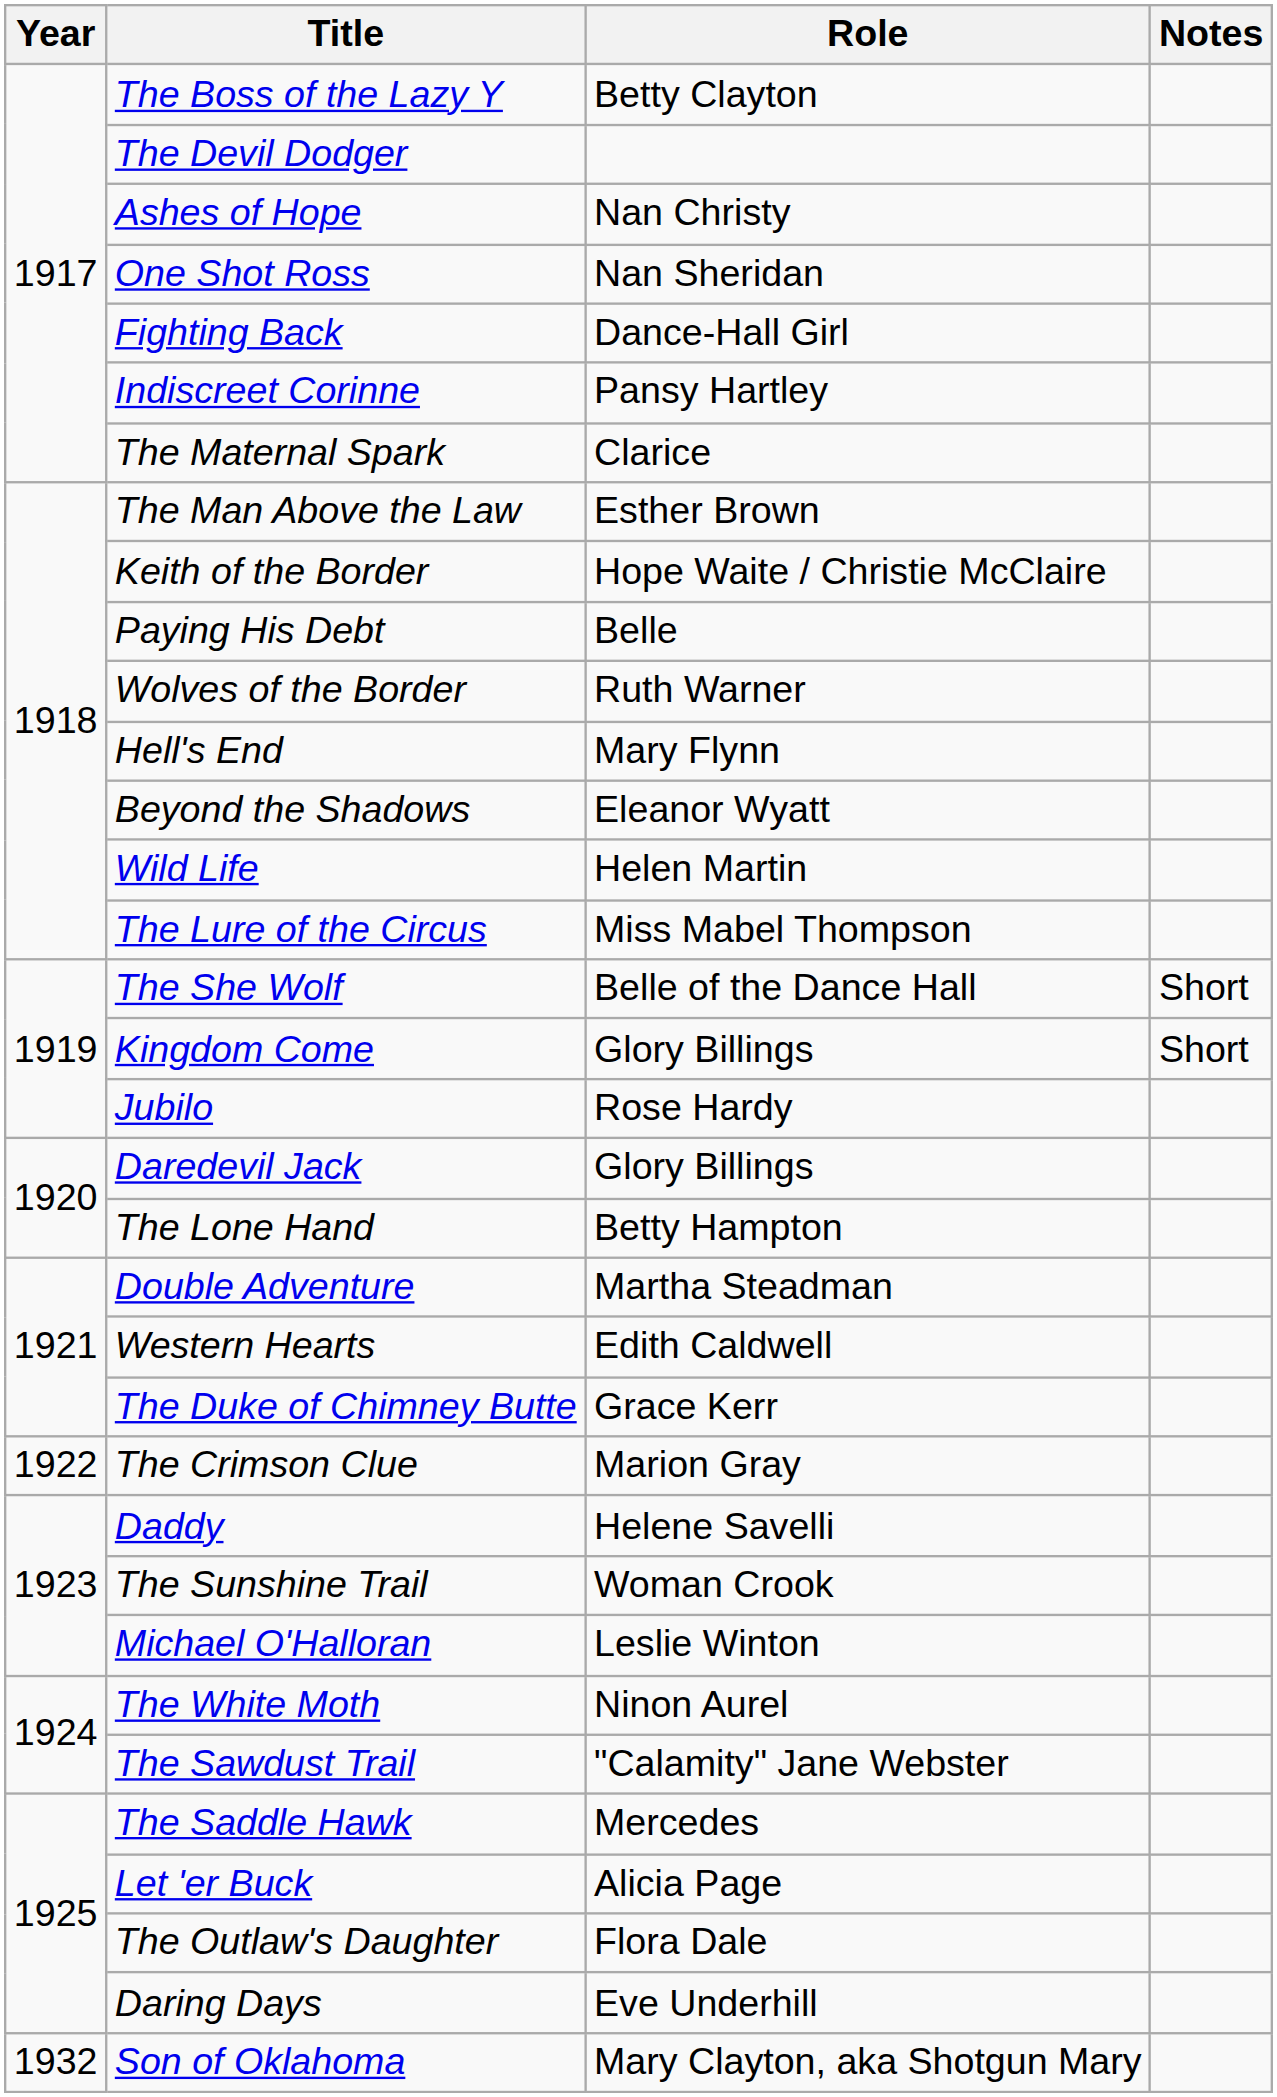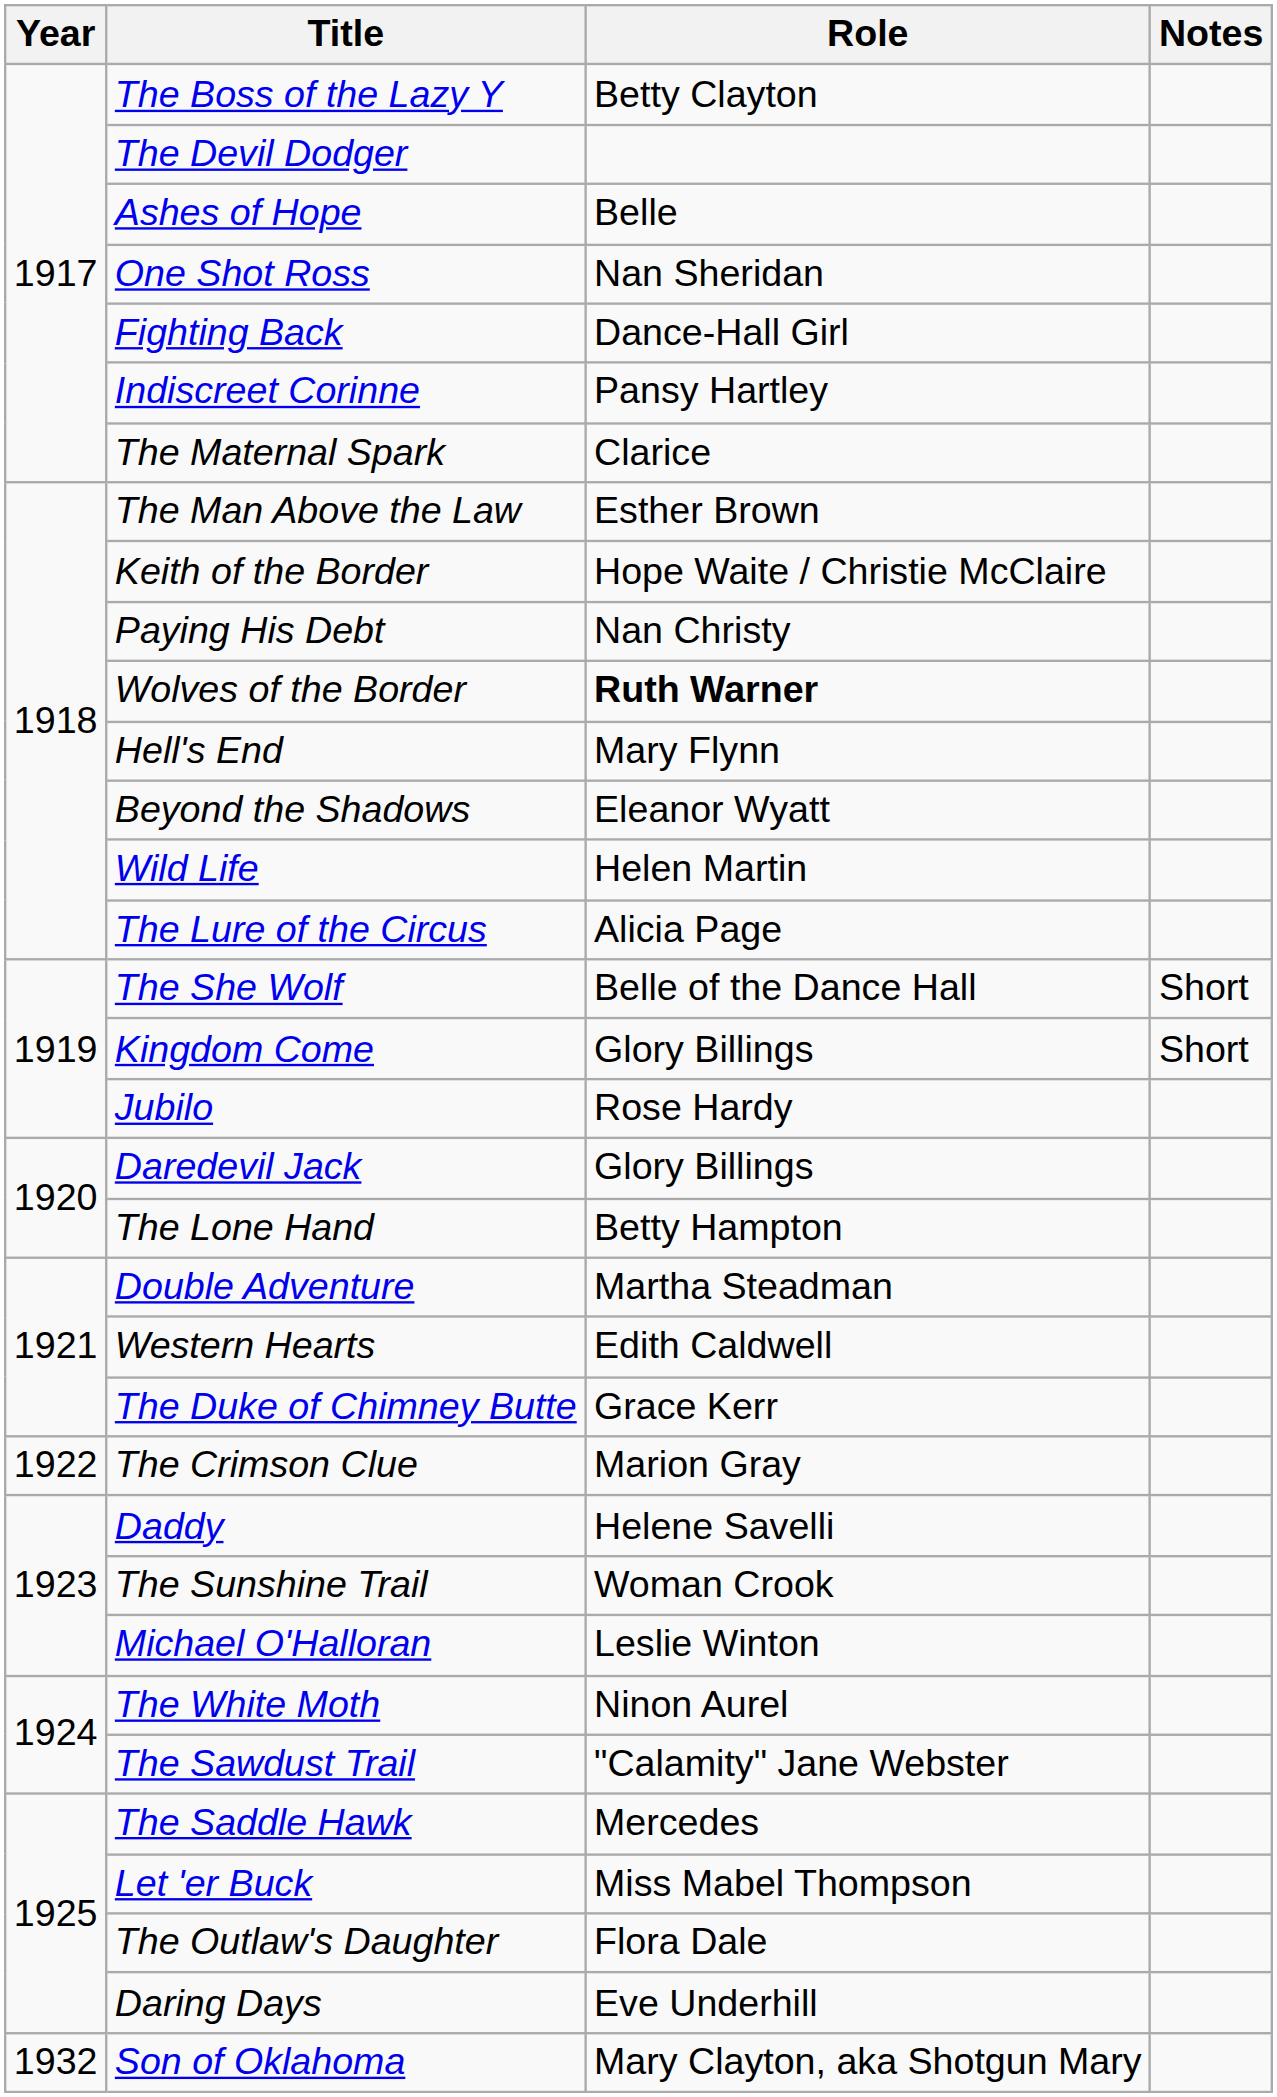 <table class="wikitable sortable">
 <tr>
 <th>Year</th>
 <th>Title</th>
 <th>Role</th>
 <th class="unsortable">Notes</th>
 </tr>
 <tr>
 <td rowspan=7>1917</td>
 <td><em><a href='#'>The Boss of the Lazy Y</a></em></td>
 <td>Betty Clayton</td>
 <td></td>
 </tr>
 <tr>
 <td><em><a href='#'>The Devil Dodger</a></em></td>
 <td></td>
 <td></td>
 </tr>
 <tr>
 <td><em><a href='#'>Ashes of Hope</a></em></td>
-<td>Nan Christy</td>
+<td>Belle</td>
 <td></td>
 </tr>
 <tr>
 <td><em><a href='#'>One Shot Ross</a></em></td>
 <td>Nan Sheridan</td>
 <td></td>
 </tr>
 <tr>
 <td><em><a href='#'>Fighting Back</a></em></td>
 <td>Dance-Hall Girl</td>
 <td></td>
 </tr>
 <tr>
 <td><em><a href='#'>Indiscreet Corinne</a></em></td>
 <td>Pansy Hartley</td>
 <td></td>
 </tr>
 <tr>
 <td><em>The Maternal Spark</em></td>
 <td>Clarice</td>
 <td></td>
 </tr>
 <tr>
 <td rowspan=8>1918</td>
 <td><em>The Man Above the Law</em></td>
 <td>Esther Brown</td>
 <td></td>
 </tr>
 <tr>
 <td><em>Keith of the Border</em></td>
 <td>Hope Waite / Christie McClaire</td>
 <td></td>
 </tr>
 <tr>
 <td><em>Paying His Debt</em></td>
-<td>Belle</td>
+<td>Nan Christy</td>
 <td></td>
 </tr>
 <tr>
 <td><em>Wolves of the Border</em></td>
-<td>Ruth Warner</td>
+<td><strong>Ruth Warner</strong></td>
 <td></td>
 </tr>
 <tr>
 <td><em>Hell's End</em></td>
 <td>Mary Flynn</td>
 <td></td>
 </tr>
 <tr>
 <td><em>Beyond the Shadows</em></td>
 <td>Eleanor Wyatt</td>
 <td></td>
 </tr>
 <tr>
 <td><em><a href='#'>Wild Life</a></em></td>
 <td>Helen Martin</td>
 <td></td>
 </tr>
 <tr>
 <td><em><a href='#'>The Lure of the Circus</a></em></td>
-<td>Miss Mabel Thompson</td>
+<td>Alicia Page</td>
 <td></td>
 </tr>
 <tr>
 <td rowspan=3>1919</td>
 <td><em><a href='#'>The She Wolf</a></em></td>
 <td>Belle of the Dance Hall</td>
 <td>Short</td>
 </tr>
 <tr>
 <td><em><a href='#'>Kingdom Come</a></em></td>
 <td>Glory Billings</td>
 <td>Short</td>
 </tr>
 <tr>
 <td><em><a href='#'>Jubilo</a></em></td>
 <td>Rose Hardy</td>
 <td></td>
 </tr>
 <tr>
 <td rowspan=2>1920</td>
 <td><em><a href='#'>Daredevil Jack</a></em></td>
 <td>Glory Billings</td>
 <td></td>
 </tr>
 <tr>
 <td><em>The Lone Hand</em></td>
 <td>Betty Hampton</td>
 <td></td>
 </tr>
 <tr>
 <td rowspan=3>1921</td>
 <td><em><a href='#'>Double Adventure</a></em></td>
 <td>Martha Steadman</td>
 <td></td>
 </tr>
 <tr>
 <td><em>Western Hearts</em></td>
 <td>Edith Caldwell</td>
 <td></td>
 </tr>
 <tr>
 <td><em><a href='#'>The Duke of Chimney Butte</a></em></td>
 <td>Grace Kerr</td>
 <td></td>
 </tr>
 <tr>
 <td>1922</td>
 <td><em>The Crimson Clue</em></td>
 <td>Marion Gray</td>
 <td></td>
 </tr>
 <tr>
 <td rowspan=3>1923</td>
 <td><em><a href='#'>Daddy</a></em></td>
 <td>Helene Savelli</td>
 <td></td>
 </tr>
 <tr>
 <td><em>The Sunshine Trail</em></td>
 <td>Woman Crook</td>
 <td></td>
 </tr>
 <tr>
 <td><em><a href='#'>Michael O'Halloran</a></em></td>
 <td>Leslie Winton</td>
 <td></td>
 </tr>
 <tr>
 <td rowspan=2>1924</td>
 <td><em><a href='#'>The White Moth</a></em></td>
 <td>Ninon Aurel</td>
 <td></td>
 </tr>
 <tr>
 <td><em><a href='#'>The Sawdust Trail</a></em></td>
 <td>"Calamity" Jane Webster</td>
 <td></td>
 </tr>
 <tr>
 <td rowspan=4>1925</td>
 <td><em><a href='#'>The Saddle Hawk</a></em></td>
 <td>Mercedes</td>
 <td></td>
 </tr>
 <tr>
 <td><em><a href='#'>Let 'er Buck</a></em></td>
-<td>Alicia Page</td>
+<td>Miss Mabel Thompson</td>
 <td></td>
 </tr>
 <tr>
 <td><em>The Outlaw's Daughter</em></td>
 <td>Flora Dale</td>
 <td></td>
 </tr>
 <tr>
 <td><em>Daring Days</em></td>
 <td>Eve Underhill</td>
 <td></td>
 </tr>
 <tr>
 <td>1932</td>
 <td><em><a href='#'>Son of Oklahoma</a></em></td>
 <td>Mary Clayton, aka Shotgun Mary</td>
 <td></td>
 </tr>
 </table>
